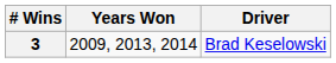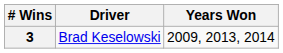 <table class="wikitable" style="font-size: 95%;">
 <tr>
 <th># Wins</th>
+<th>Driver</th>
 <th>Years Won</th>
-<th>Driver</th>
 </tr>
 <tr>
 <th>3</th>
+<td><a href='#'>Brad Keselowski</a></td>
 <td>2009, 2013, 2014</td>
-<td><a href='#'>Brad Keselowski</a></td>
 </tr>
 </table>
